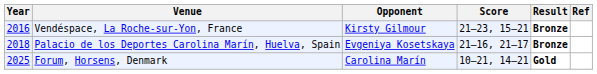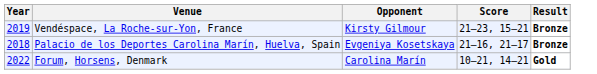 <table class="sortable wikitable" style="font-size: 90%;">
 <tr>
 <th>Year</th>
 <th>Venue</th>
 <th>Opponent</th>
 <th>Score</th>
 <th>Result</th>
-<th>Ref</th>
 </tr>
 <tr style="background:#ECF2FF">
-<td align="center"><a href='#'>2016</a></td>
+<td align="center"><a href='#'>2019</a></td>
 <td align="left">Vendéspace, <a href='#'>La Roche-sur-Yon</a>, France</td>
 <td align="left"> <a href='#'>Kirsty Gilmour</a></td>
 <td align="left">21–23, 15–21</td>
 <td style="text-align:left; background:white"> <strong>Bronze</strong></td>
-<td style="text-align:center; background:white"></td>
 </tr>
 <tr style="background:#ECF2FF">
 <td align="center"><a href='#'>2018</a></td>
 <td align="left"><a href='#'>Palacio de los Deportes Carolina Marín</a>, <a href='#'>Huelva</a>, Spain</td>
 <td align="left"> <a href='#'>Evgeniya Kosetskaya</a></td>
 <td align="left">21–16, 21–17</td>
 <td style="text-align:left; background:white"> <strong>Bronze</strong></td>
-<td style="text-align:center; background:white"></td>
 </tr>
 <tr style="background:#ECF2FF">
-<td align="center"><a href='#'>2025</a></td>
+<td align="center"><a href='#'>2022</a></td>
 <td align="left"><a href='#'>Forum</a>, <a href='#'>Horsens</a>, Denmark</td>
 <td align="left"> <a href='#'>Carolina Marín</a></td>
 <td align="left">10–21, 14–21</td>
 <td style="text-align:left; background: white"> <strong>Gold</strong></td>
-<td style="text-align:center; background:white"></td>
 </tr>
 </table>
